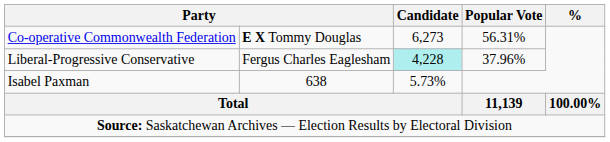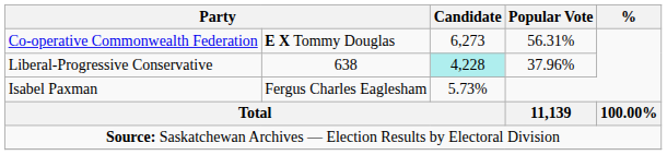 <table class="wikitable">
 <tr>
 <th colspan="2">Party</th>
 <th>Candidate</th>
 <th>Popular Vote</th>
 <th>%</th>
 </tr>
 <tr>
 <td><a href='#'>Co-operative Commonwealth Federation</a></td>
 <td><strong>E</strong> <strong>X</strong> Tommy Douglas</td>
 <td align=center>6,273</td>
 <td align=center>56.31%</td>
 </tr>
 <tr>
 <td>Liberal-Progressive Conservative</td>
-<td>Fergus Charles Eaglesham</td>
+<td align=center>638</td>
 <td align=center style="background: paleturquoise;">4,228</td>
 <td align=center>37.96%</td>
 </tr>
 <tr>
 <td>Isabel Paxman</td>
-<td align=center>638</td>
+<td>Fergus Charles Eaglesham</td>
 <td align=center>5.73%</td>
 </tr>
 <tr>
 <th colspan=3>Total</th>
 <th>11,139</th>
 <th>100.00%</th>
 </tr>
 <tr>
 <td align="center" colspan=5><strong>Source:</strong> Saskatchewan Archives — Election Results by Electoral Division</td>
 </tr>
 <tr>
 </tr>
 </table>
